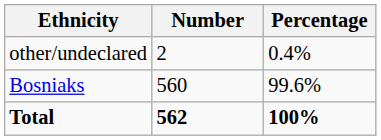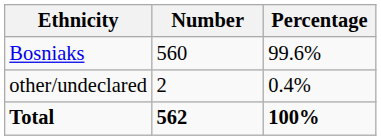 <table class="wikitable">
 <tr>
 <th width="100px">Ethnicity</th>
 <th width="80px">Number</th>
 <th width="80px">Percentage</th>
 </tr>
 <tr>
+<td><a href='#'>Bosniaks</a></td>
+<td>560</td>
+<td>99.6%</td>
+</tr>
+<tr>
 <td>other/undeclared</td>
 <td>2</td>
 <td>0.4%</td>
-</tr>
-<tr>
-<td><a href='#'>Bosniaks</a></td>
-<td>560</td>
-<td>99.6%</td>
 </tr>
 <tr>
 <td><strong>Total</strong></td>
 <td><strong>562</strong></td>
 <td><strong>100%</strong></td>
 </tr>
 </table>
